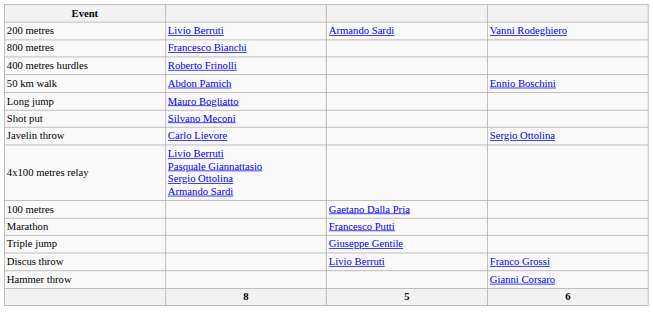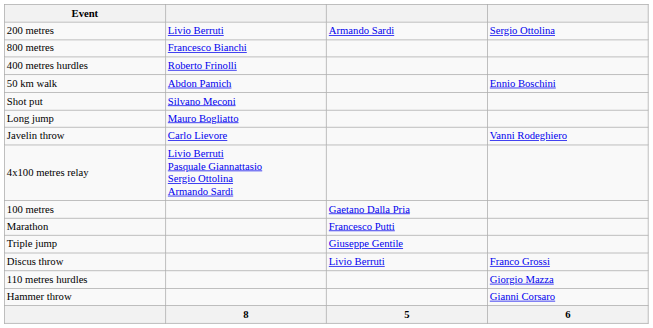 <table class="wikitable" width=55% style="font-size:90%; text-align:left;">
 <tr>
 <th width=25%>Event</th>
 <th width=25%></th>
 <th width=25%></th>
 <th width=25%></th>
 </tr>
 <tr>
 <td>200 metres</td>
 <td><a href='#'>Livio Berruti</a></td>
 <td><a href='#'>Armando Sardi</a></td>
-<td><a href='#'>Vanni Rodeghiero</a></td>
+<td><a href='#'>Sergio Ottolina</a></td>
 </tr>
 <tr>
 <td>800 metres</td>
 <td><a href='#'>Francesco Bianchi</a></td>
 <td></td>
 <td></td>
 </tr>
 <tr>
 <td>400 metres hurdles</td>
 <td><a href='#'>Roberto Frinolli</a></td>
 <td></td>
 <td></td>
 </tr>
 <tr>
 <td>50 km walk</td>
 <td><a href='#'>Abdon Pamich</a></td>
 <td></td>
 <td><a href='#'>Ennio Boschini</a></td>
 </tr>
 <tr>
-<td>Long jump</td>
-<td><a href='#'>Mauro Bogliatto</a></td>
+<td>Shot put</td>
+<td><a href='#'>Silvano Meconi</a></td>
 <td></td>
 <td></td>
 </tr>
 <tr>
-<td>Shot put</td>
-<td><a href='#'>Silvano Meconi</a></td>
+<td>Long jump</td>
+<td><a href='#'>Mauro Bogliatto</a></td>
 <td></td>
 <td></td>
 </tr>
 <tr>
 <td>Javelin throw</td>
 <td><a href='#'>Carlo Lievore</a></td>
 <td></td>
-<td><a href='#'>Sergio Ottolina</a></td>
+<td><a href='#'>Vanni Rodeghiero</a></td>
 </tr>
 <tr>
 <td>4x100 metres relay</td>
 <td><a href='#'>Livio Berruti</a><br><a href='#'>Pasquale Giannattasio</a><br><a href='#'>Sergio Ottolina</a><br><a href='#'>Armando Sardi</a></td>
 <td></td>
 <td></td>
 </tr>
 <tr>
 <td>100 metres</td>
 <td></td>
 <td><a href='#'>Gaetano Dalla Pria</a></td>
 <td></td>
 </tr>
 <tr>
 <td>Marathon</td>
 <td></td>
 <td><a href='#'>Francesco Putti</a></td>
 <td></td>
 </tr>
 <tr>
 <td>Triple jump</td>
 <td></td>
 <td><a href='#'>Giuseppe Gentile</a></td>
 <td></td>
 </tr>
 <tr>
 <td>Discus throw</td>
 <td></td>
 <td><a href='#'>Livio Berruti</a></td>
 <td><a href='#'>Franco Grossi</a></td>
 </tr>
 <tr>
+<td>110 metres hurdles</td>
+<td></td>
+<td></td>
+<td><a href='#'>Giorgio Mazza</a></td>
+</tr>
+<tr>
 <td>Hammer throw</td>
 <td></td>
 <td></td>
 <td><a href='#'>Gianni Corsaro</a></td>
 </tr>
 <tr>
 <th></th>
 <th>8</th>
 <th>5</th>
 <th>6</th>
 </tr>
 </table>
